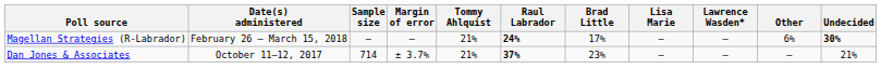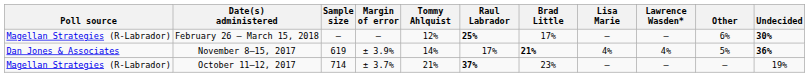 <table class="wikitable" style="font-size:90%">
 <tr valign=bottom>
 <th>Poll source</th>
 <th>Date(s)<br>administered</th>
 <th>Sample<br>size</th>
 <th>Margin<br>of error</th>
 <th style="width:75px;">Tommy<br>Ahlquist</th>
 <th style="width:75px;">Raul<br>Labrador</th>
 <th style="width:75px;">Brad<br>Little</th>
 <th style="width:75px;">Lisa<br>Marie</th>
 <th style="width:75px;">Lawrence<br>Wasden*</th>
 <th style="width:75px;">Other</th>
 <th>Undecided</th>
 </tr>
 <tr>
 <td><a href='#'>Magellan Strategies</a> (R-Labrador)</td>
 <td align=center>February 26 – March 15, 2018</td>
 <td align=center>–</td>
 <td align=center>–</td>
-<td align=center>21%</td>
-<td><strong>24%</strong></td>
+<td align=center>12%</td>
+<td><strong>25%</strong></td>
 <td align=center>17%</td>
 <td align=center>–</td>
 <td align=center>–</td>
 <td align=center>6%</td>
 <td><strong>30%</strong></td>
 </tr>
 <tr>
 <td><a href='#'>Dan Jones & Associates</a></td>
+<td align=center>November 8–15, 2017</td>
+<td align=center>619</td>
+<td align=center>± 3.9%</td>
+<td align=center>14%</td>
+<td align=center>17%</td>
+<td><strong>21%</strong></td>
+<td align=center>4%</td>
+<td align=center>4%</td>
+<td align=center>5%</td>
+<td><strong>36%</strong></td>
+</tr>
+<tr>
+<td><a href='#'>Magellan Strategies</a> (R-Labrador)</td>
 <td align=center>October 11–12, 2017</td>
 <td align=center>714</td>
 <td align=center>± 3.7%</td>
 <td align=center>21%</td>
 <td><strong>37%</strong></td>
 <td align=center>23%</td>
 <td align=center>–</td>
 <td align=center>–</td>
 <td align=center>–</td>
-<td align=center>21%</td>
+<td align=center>19%</td>
 </tr>
 </table>
